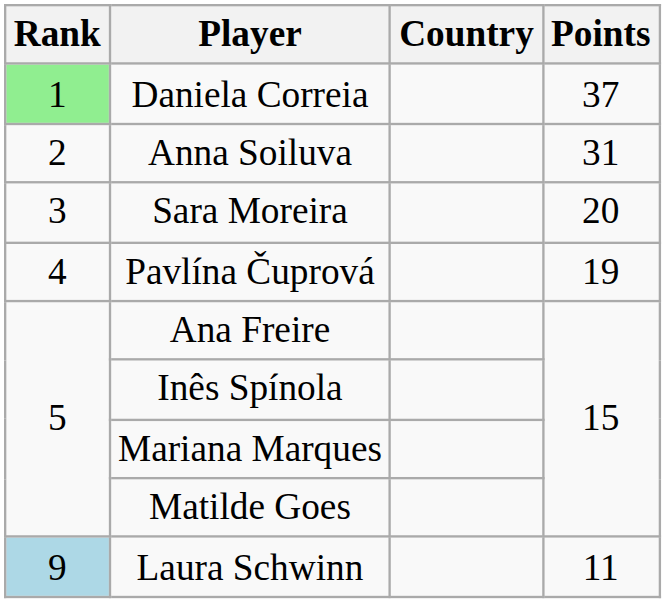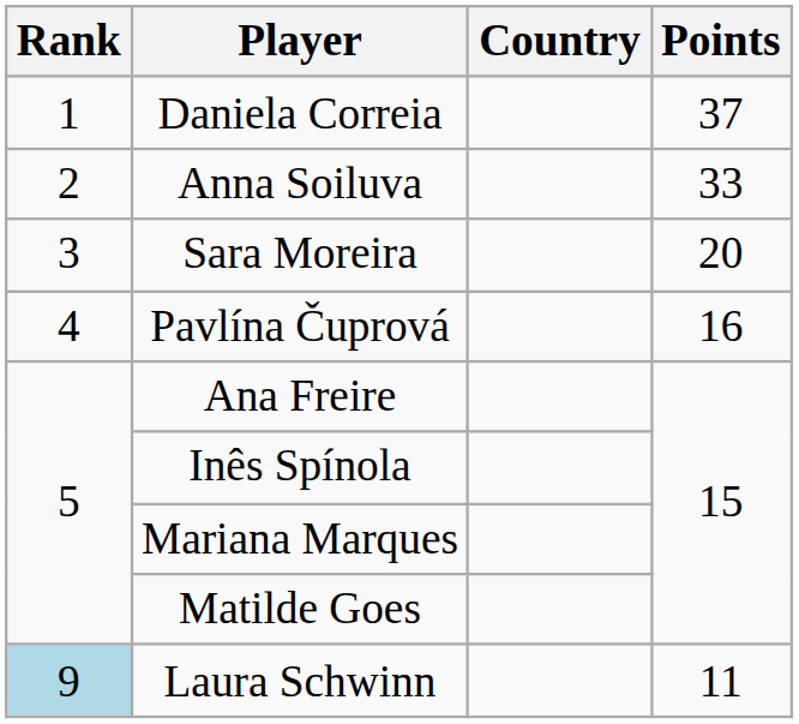 <table class="wikitable" style="text-align:center">
 <tr>
 <th>Rank</th>
 <th>Player</th>
 <th>Country</th>
 <th>Points</th>
 </tr>
 <tr>
-<td style="background: lightgreen;">1</td>
+<td>1</td>
 <td>Daniela Correia</td>
 <td></td>
 <td>37</td>
 </tr>
 <tr>
 <td>2</td>
 <td>Anna Soiluva</td>
 <td></td>
-<td>31</td>
+<td>33</td>
 </tr>
 <tr>
 <td>3</td>
 <td>Sara Moreira</td>
 <td></td>
 <td>20</td>
 </tr>
 <tr>
 <td>4</td>
 <td>Pavlína Čuprová</td>
 <td></td>
-<td>19</td>
+<td>16</td>
 </tr>
 <tr>
 <td rowspan=4>5</td>
 <td>Ana Freire</td>
 <td></td>
 <td rowspan=4>15</td>
 </tr>
 <tr>
 <td>Inês Spínola</td>
 <td></td>
 </tr>
 <tr>
 <td>Mariana Marques</td>
 <td></td>
 </tr>
 <tr>
 <td>Matilde Goes</td>
 <td></td>
 </tr>
 <tr>
 <td style="background: lightblue;">9</td>
 <td>Laura Schwinn</td>
 <td></td>
 <td>11</td>
 </tr>
 </table>
